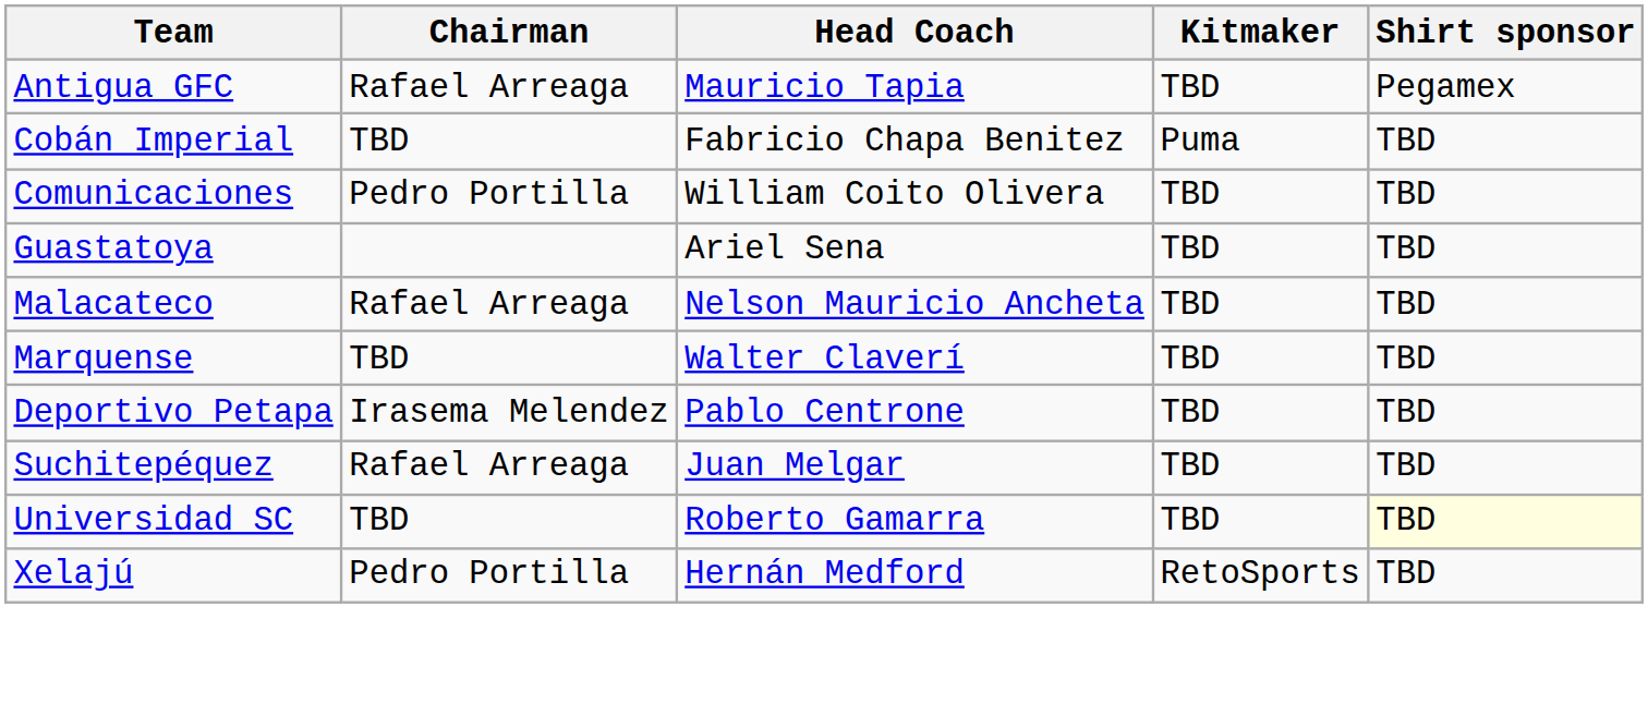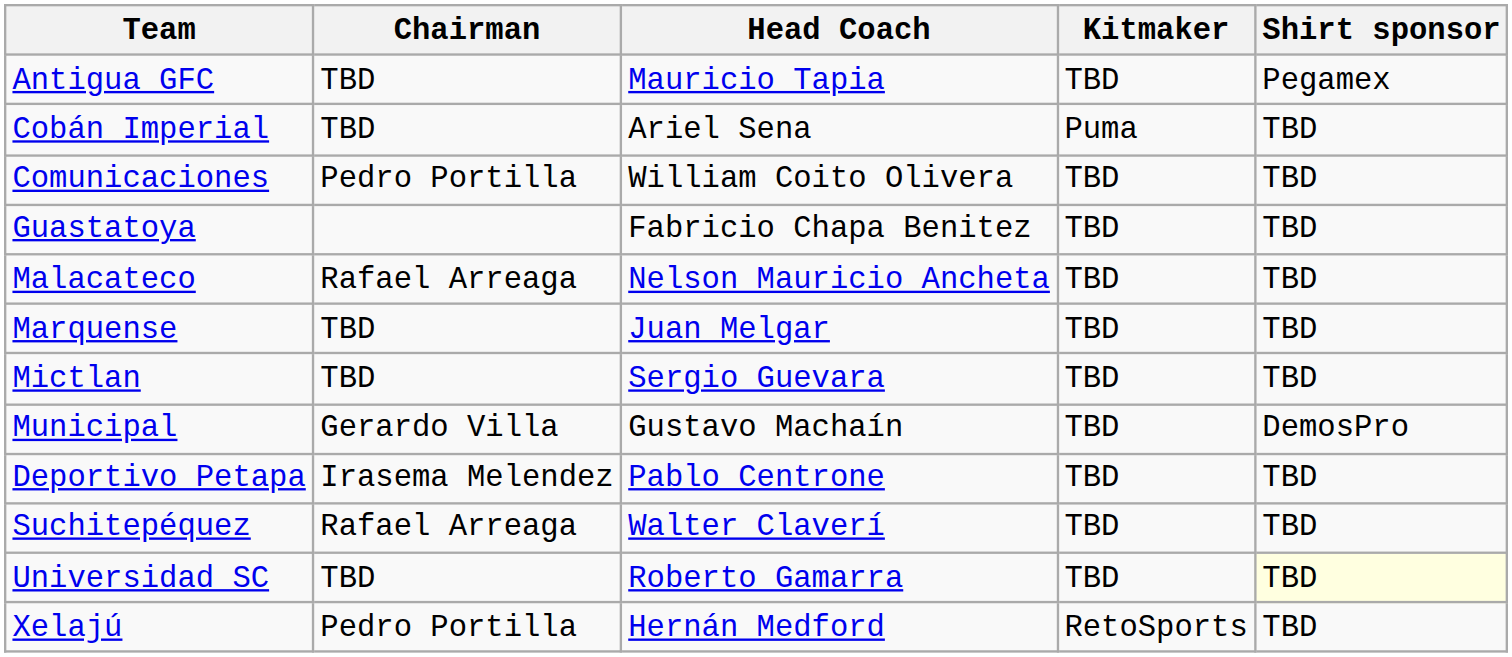 <table class="wikitable sortable" style="text-align: left;">
 <tr>
 <th>Team</th>
 <th>Chairman</th>
 <th>Head Coach</th>
 <th>Kitmaker</th>
 <th>Shirt sponsor</th>
 </tr>
 <tr>
 <td><a href='#'>Antigua GFC</a></td>
-<td> Rafael Arreaga</td>
+<td> TBD</td>
 <td> <a href='#'>Mauricio Tapia</a></td>
 <td>TBD</td>
 <td>Pegamex</td>
 </tr>
 <tr>
 <td><a href='#'>Cobán Imperial</a></td>
 <td> TBD</td>
-<td> Fabricio Chapa Benitez</td>
+<td> Ariel Sena</td>
 <td>Puma</td>
 <td>TBD</td>
 </tr>
 <tr>
 <td><a href='#'>Comunicaciones</a></td>
 <td> Pedro Portilla</td>
 <td> William Coito Olivera</td>
 <td>TBD</td>
 <td>TBD</td>
 </tr>
 <tr>
 <td><a href='#'>Guastatoya</a></td>
 <td></td>
-<td> Ariel Sena</td>
+<td> Fabricio Chapa Benitez</td>
 <td>TBD</td>
 <td>TBD</td>
 </tr>
 <tr>
 <td><a href='#'>Malacateco</a></td>
 <td> Rafael Arreaga</td>
 <td> <a href='#'>Nelson Mauricio Ancheta</a></td>
 <td>TBD</td>
 <td>TBD</td>
 </tr>
 <tr>
 <td><a href='#'>Marquense</a></td>
 <td> TBD</td>
-<td> <a href='#'>Walter Claverí</a></td>
+<td> <a href='#'>Juan Melgar</a></td>
 <td>TBD</td>
 <td>TBD</td>
+</tr>
+<tr>
+<td><a href='#'>Mictlan</a></td>
+<td> TBD</td>
+<td> <a href='#'>Sergio Guevara</a></td>
+<td>TBD</td>
+<td>TBD</td>
+</tr>
+<tr>
+<td><a href='#'>Municipal</a></td>
+<td> Gerardo Villa</td>
+<td> Gustavo Machaín</td>
+<td>TBD</td>
+<td>DemosPro</td>
 </tr>
 <tr>
 <td><a href='#'>Deportivo Petapa</a></td>
 <td> Irasema Melendez</td>
 <td> <a href='#'>Pablo Centrone</a></td>
 <td>TBD</td>
 <td>TBD</td>
 </tr>
 <tr>
 <td><a href='#'>Suchitepéquez</a></td>
 <td> Rafael Arreaga</td>
-<td> <a href='#'>Juan Melgar</a></td>
+<td> <a href='#'>Walter Claverí</a></td>
 <td>TBD</td>
 <td>TBD</td>
 </tr>
 <tr>
 <td><a href='#'>Universidad SC</a></td>
 <td> TBD</td>
 <td> <a href='#'>Roberto Gamarra</a></td>
 <td>TBD</td>
 <td style="background: lightyellow;">TBD</td>
 </tr>
 <tr>
 <td><a href='#'>Xelajú</a></td>
 <td> Pedro Portilla</td>
 <td> <a href='#'>Hernán Medford</a></td>
 <td>RetoSports</td>
 <td>TBD</td>
 </tr>
 </table>
